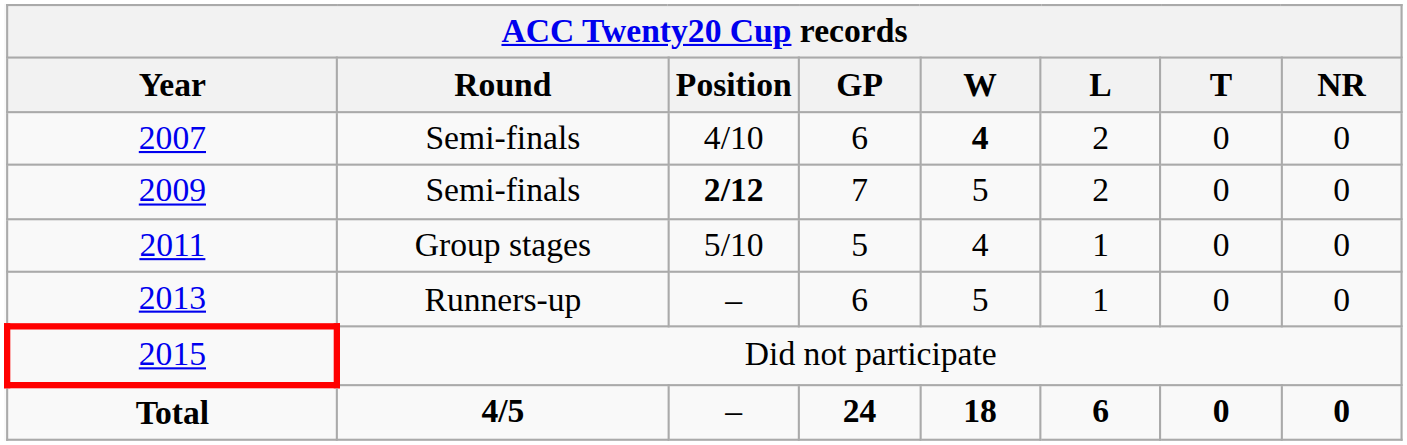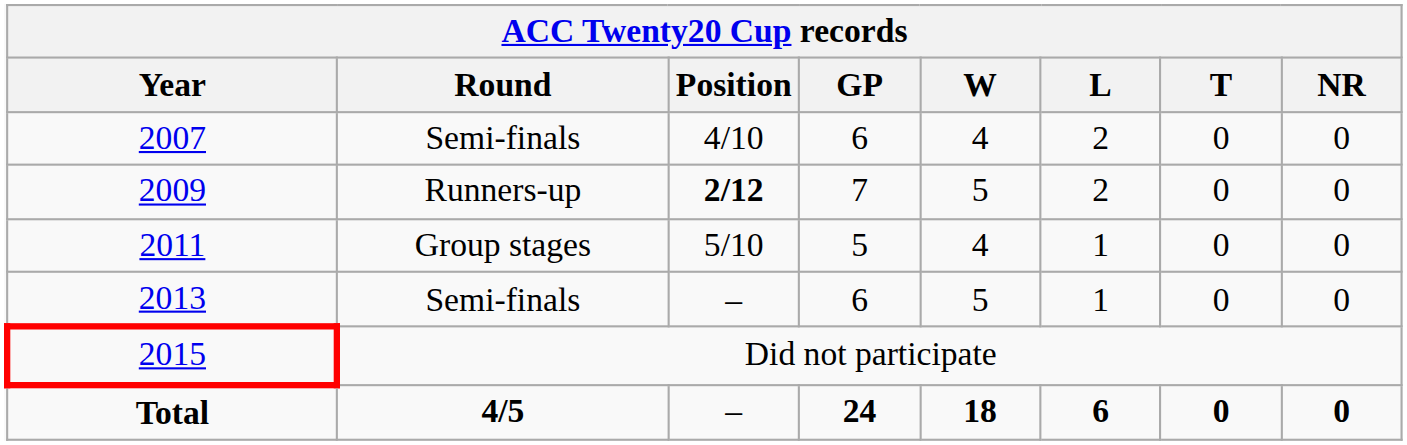 <table class="wikitable" style="text-align: center; width=900px;">
 <tr>
 <th colspan=9><a href='#'>ACC Twenty20 Cup</a> records</th>
 </tr>
 <tr>
 <th width=150>Year</th>
 <th width=150>Round</th>
 <th width=50>Position</th>
 <th width=50>GP</th>
 <th width=50>W</th>
 <th width=50>L</th>
 <th width=50>T</th>
 <th width=50>NR</th>
 </tr>
 <tr>
 <td> <a href='#'>2007</a></td>
 <td>Semi-finals</td>
 <td>4/10</td>
 <td>6</td>
-<td><strong>4</strong></td>
+<td>4</td>
 <td>2</td>
 <td>0</td>
 <td>0</td>
 </tr>
 <tr>
 <td> <a href='#'>2009</a></td>
-<td>Semi-finals</td>
+<td>Runners-up</td>
 <td><strong>2/12</strong></td>
 <td>7</td>
 <td>5</td>
 <td>2</td>
 <td>0</td>
 <td>0</td>
 </tr>
 <tr>
 <td> <a href='#'>2011</a></td>
 <td>Group stages</td>
 <td>5/10</td>
 <td>5</td>
 <td>4</td>
 <td>1</td>
 <td>0</td>
 <td>0</td>
 </tr>
 <tr>
 <td> <a href='#'>2013</a></td>
-<td>Runners-up</td>
+<td>Semi-finals</td>
 <td>–</td>
 <td>6</td>
 <td>5</td>
 <td>1</td>
 <td>0</td>
 <td>0</td>
 </tr>
 <tr>
 <td style="border: 3px solid red"> <a href='#'>2015</a></td>
 <td colspan=8>Did not participate</td>
 </tr>
 <tr>
 <td><strong>Total</strong></td>
 <td><strong>4/5</strong></td>
 <td>–</td>
 <td><strong>24</strong></td>
 <td><strong>18</strong></td>
 <td><strong>6</strong></td>
 <td><strong>0</strong></td>
 <td><strong>0</strong></td>
 </tr>
 </table>
